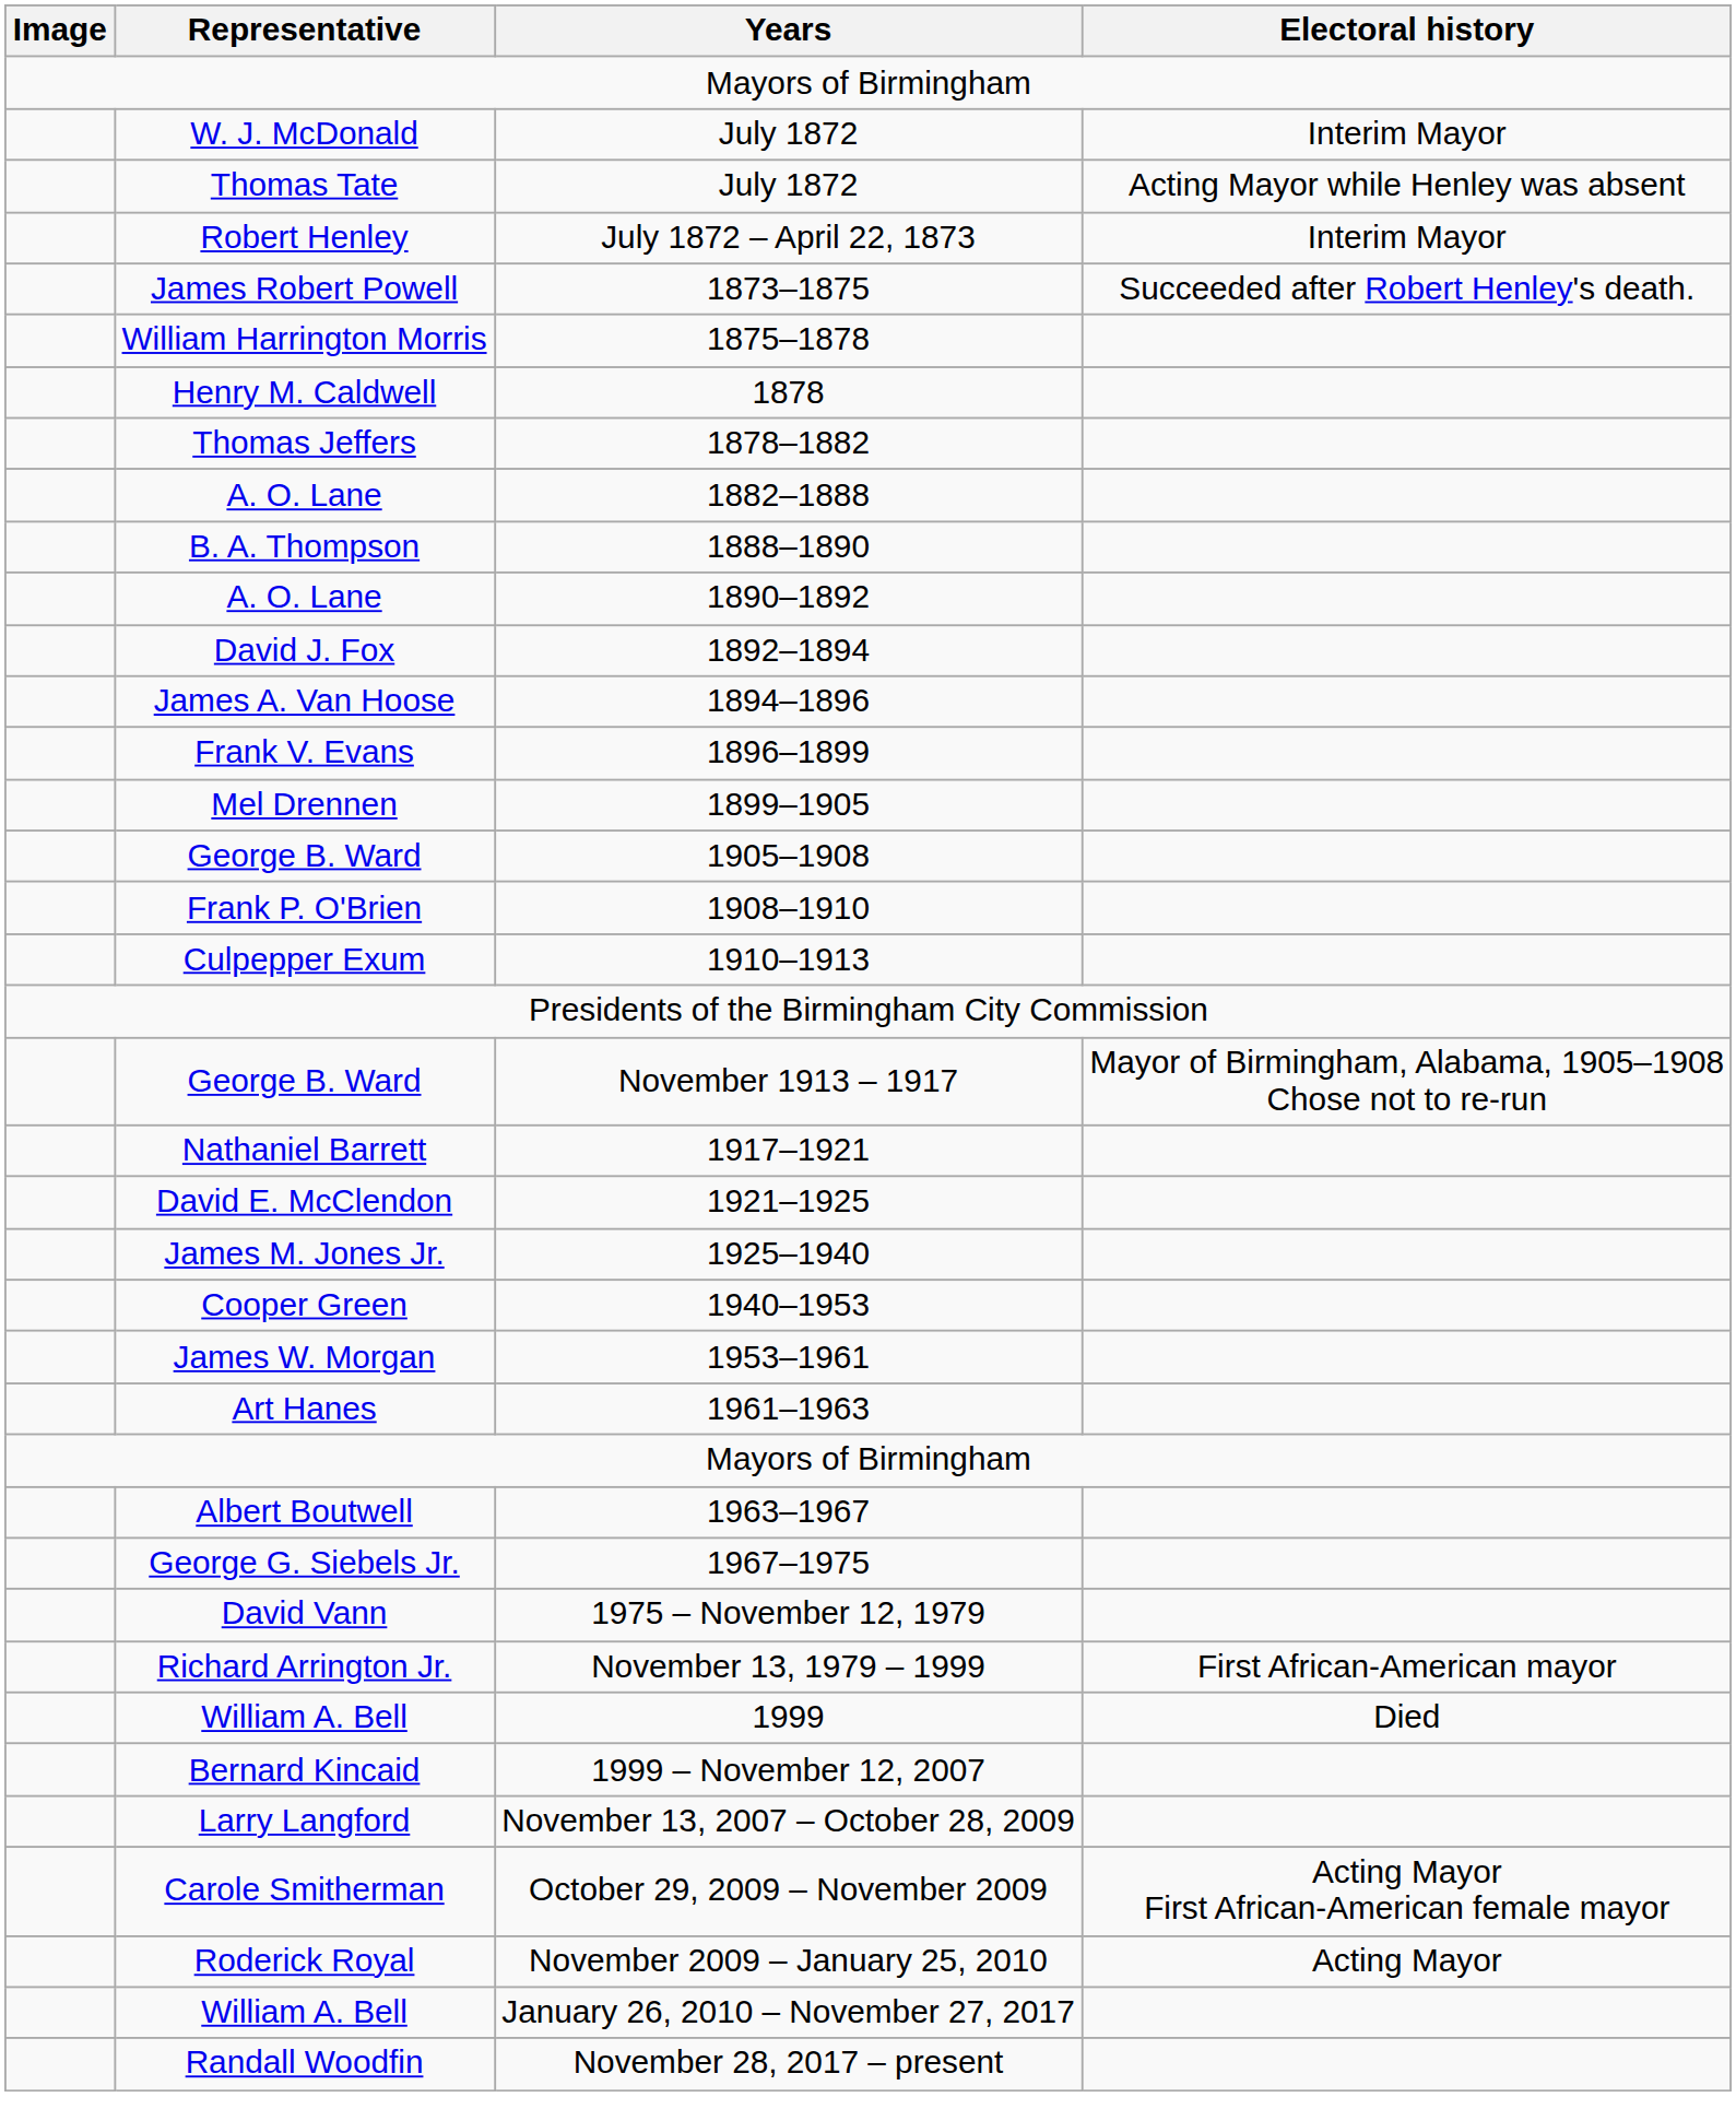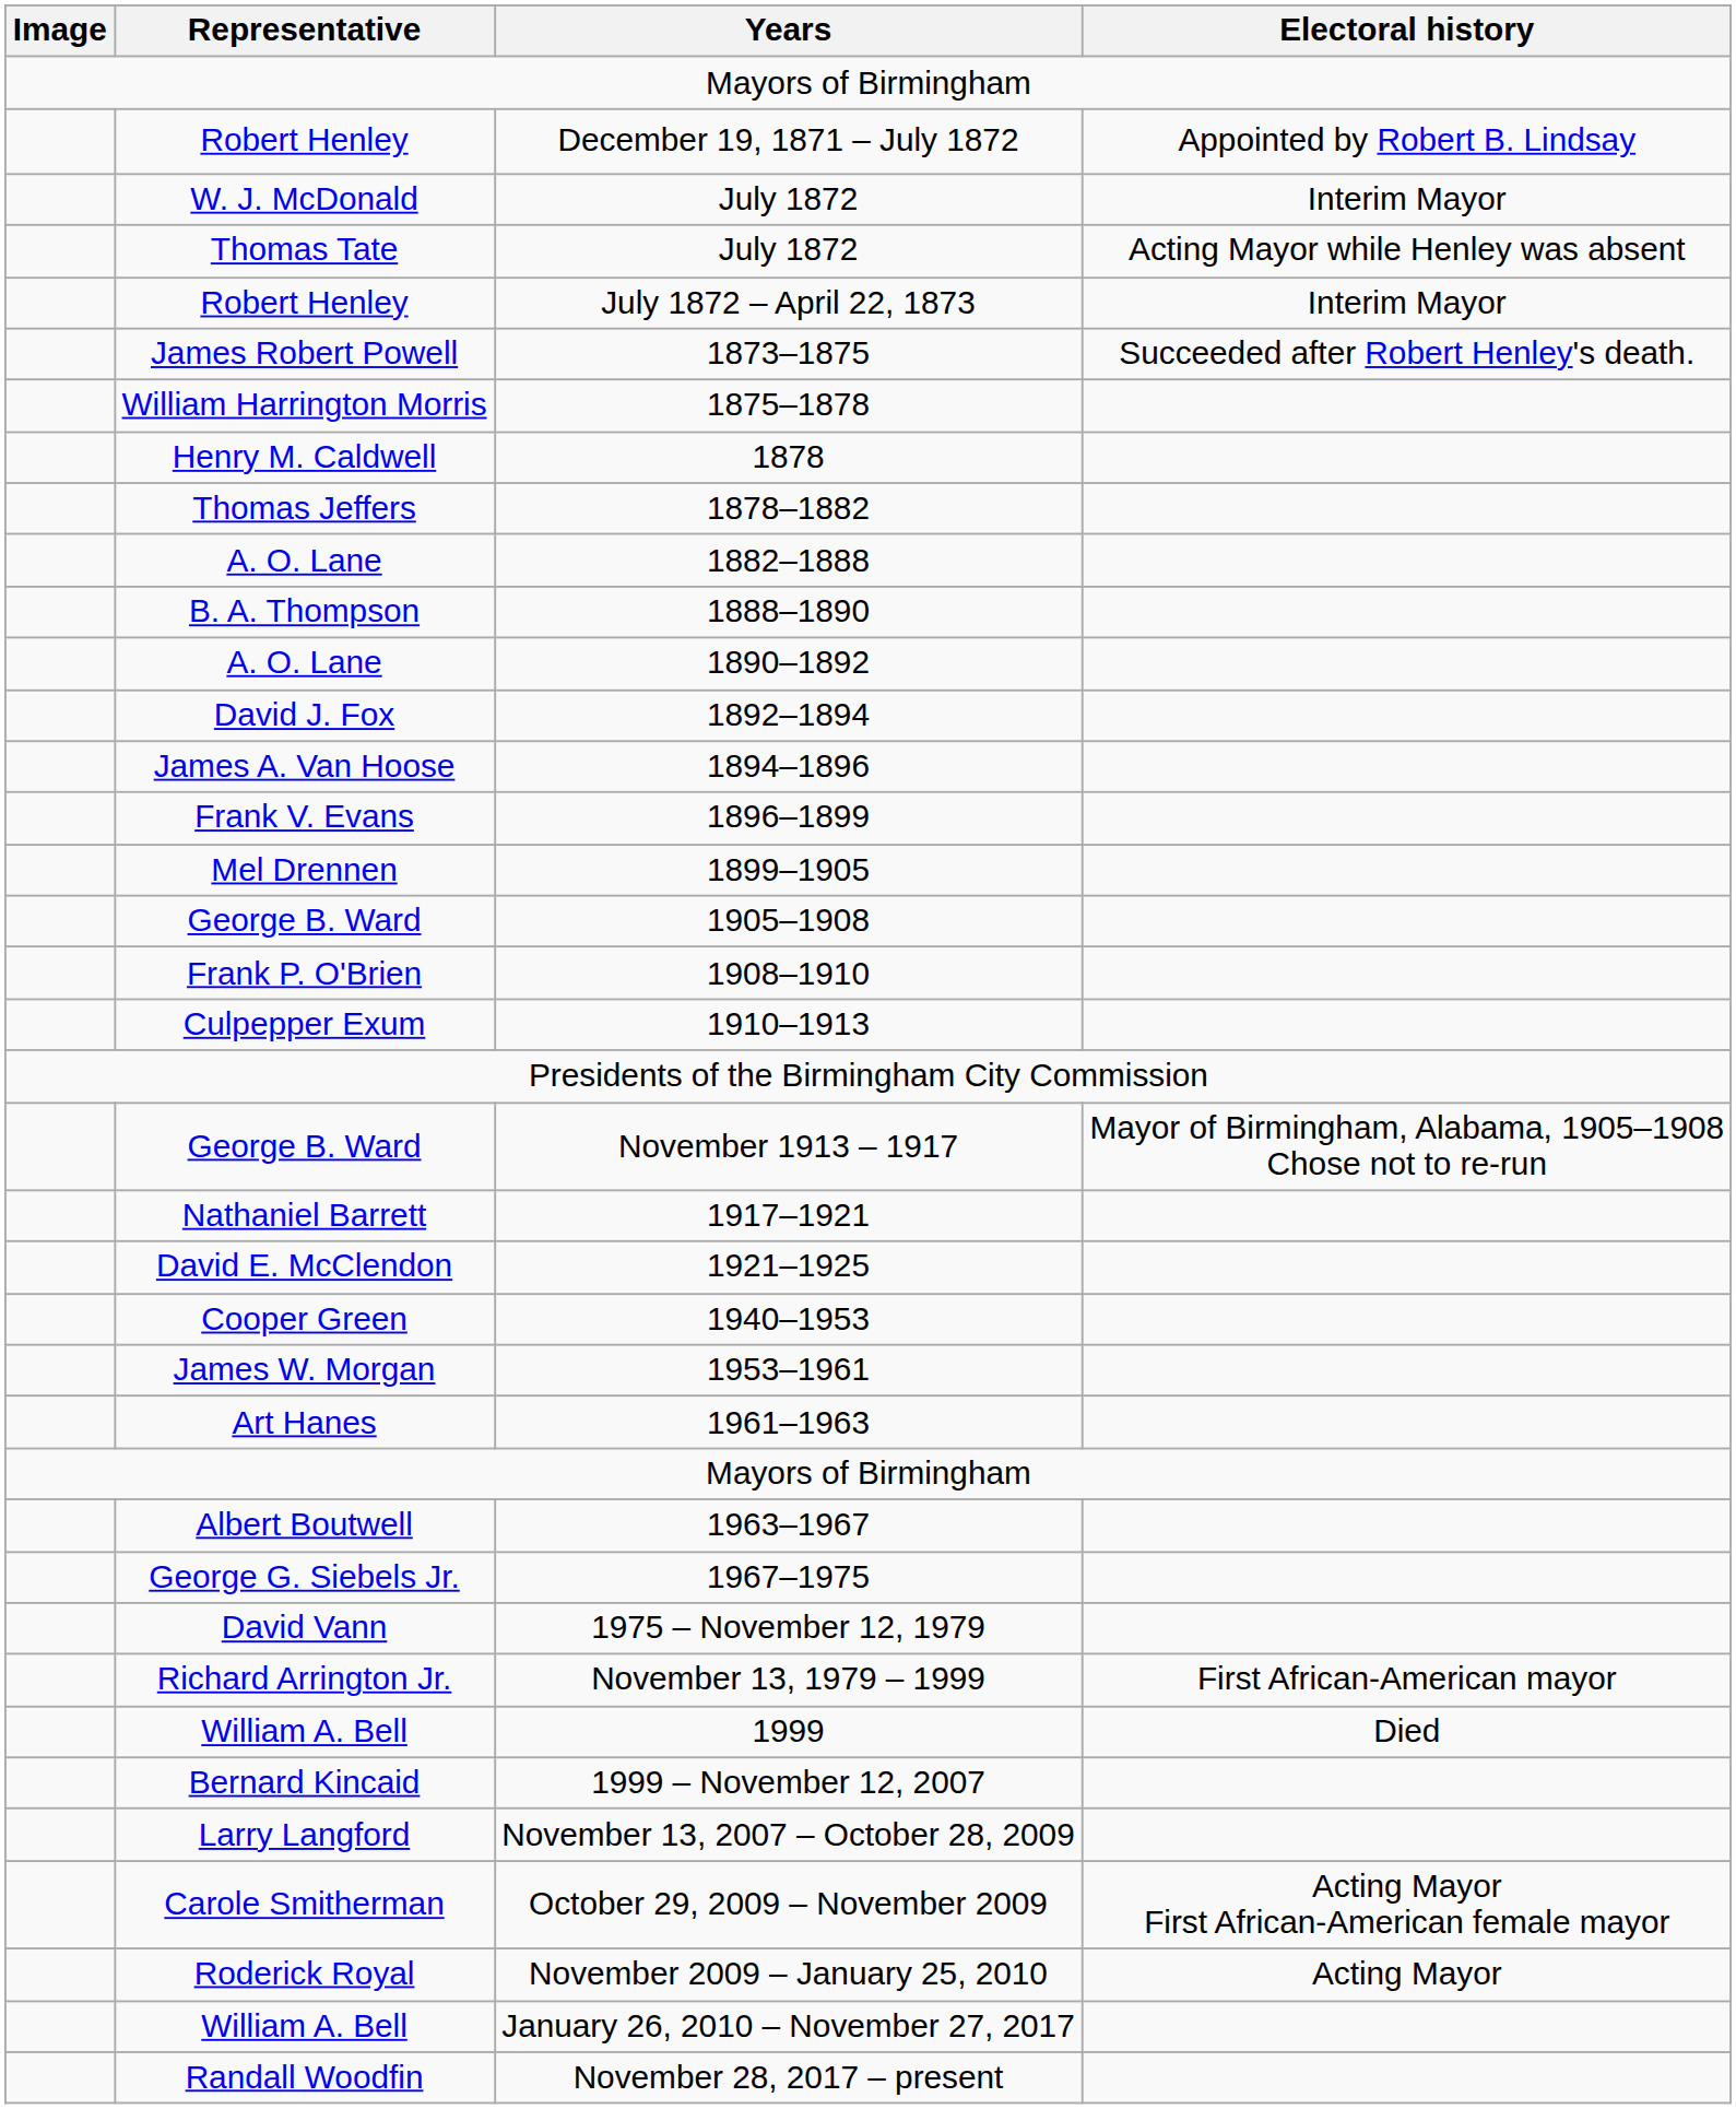 <table class="wikitable" style="text-align:center">
 <tr>
 <th>Image</th>
 <th>Representative</th>
 <th>Years</th>
 <th>Electoral history</th>
 </tr>
 <tr>
 <td colspan="4">Mayors of Birmingham</td>
+</tr>
+<tr style="height:2em">
+<td></td>
+<td><a href='#'>Robert Henley</a></td>
+<td>December 19, 1871 – July 1872</td>
+<td>Appointed by <a href='#'>Robert B. Lindsay</a></td>
 </tr>
 <tr>
 <td></td>
 <td><a href='#'>W. J. McDonald</a></td>
 <td>July 1872</td>
 <td>Interim Mayor</td>
 </tr>
 <tr>
 <td></td>
 <td><a href='#'>Thomas Tate</a></td>
 <td>July 1872</td>
 <td>Acting Mayor while Henley was absent</td>
 </tr>
 <tr>
 <td></td>
 <td><a href='#'>Robert Henley</a></td>
 <td>July 1872 – April 22, 1873</td>
 <td>Interim Mayor<br></td>
 </tr>
 <tr>
 <td></td>
 <td><a href='#'>James Robert Powell</a></td>
 <td>1873–1875<br></td>
 <td>Succeeded after <a href='#'>Robert Henley</a>'s death. </td>
 </tr>
 <tr>
 <td></td>
 <td><a href='#'>William Harrington Morris</a></td>
 <td>1875–1878<br></td>
 <td></td>
 </tr>
 <tr>
 <td></td>
 <td><a href='#'>Henry M. Caldwell</a></td>
 <td>1878<br></td>
 <td></td>
 </tr>
 <tr>
 <td></td>
 <td><a href='#'>Thomas Jeffers</a></td>
 <td>1878–1882<br></td>
 <td></td>
 </tr>
 <tr>
 <td></td>
 <td><a href='#'>A. O. Lane</a></td>
 <td>1882–1888<br></td>
 <td></td>
 </tr>
 <tr>
 <td></td>
 <td><a href='#'>B. A. Thompson</a></td>
 <td>1888–1890<br></td>
 <td></td>
 </tr>
 <tr>
 <td></td>
 <td><a href='#'>A. O. Lane</a></td>
 <td>1890–1892<br></td>
 <td></td>
 </tr>
 <tr>
 <td></td>
 <td><a href='#'>David J. Fox</a></td>
 <td>1892–1894<br></td>
 <td></td>
 </tr>
 <tr>
 <td></td>
 <td><a href='#'>James A. Van Hoose</a></td>
 <td>1894–1896<br></td>
 <td></td>
 </tr>
 <tr>
 <td></td>
 <td><a href='#'>Frank V. Evans</a></td>
 <td>1896–1899<br></td>
 <td></td>
 </tr>
 <tr>
 <td></td>
 <td><a href='#'>Mel Drennen</a></td>
 <td>1899–1905<br></td>
 <td></td>
 </tr>
 <tr>
 <td></td>
 <td><a href='#'>George B. Ward</a></td>
 <td>1905–1908<br></td>
 <td></td>
 </tr>
 <tr>
 <td></td>
 <td><a href='#'>Frank P. O'Brien</a></td>
 <td>1908–1910<br></td>
 <td></td>
 </tr>
 <tr>
 <td></td>
 <td><a href='#'>Culpepper Exum</a></td>
 <td>1910–1913<br></td>
 <td></td>
 </tr>
 <tr>
 <td colspan="4">Presidents of the Birmingham City Commission</td>
 </tr>
 <tr>
 <td></td>
 <td><a href='#'>George B. Ward</a></td>
 <td>November 1913 – 1917 <br></td>
 <td>Mayor of Birmingham, Alabama, 1905–1908<br>Chose not to re-run</td>
 </tr>
 <tr>
 <td></td>
 <td><a href='#'>Nathaniel Barrett</a></td>
 <td>1917–1921<br></td>
 <td></td>
 </tr>
 <tr>
 <td></td>
 <td><a href='#'>David E. McClendon</a></td>
 <td>1921–1925<br></td>
 <td></td>
 </tr>
 <tr>
 <td></td>
-<td><a href='#'>James M. Jones Jr.</a></td>
-<td>1925–1940<br></td>
-<td></td>
-</tr>
-<tr>
-<td></td>
 <td><a href='#'>Cooper Green</a></td>
 <td>1940–1953<br></td>
 <td></td>
 </tr>
 <tr>
 <td></td>
 <td><a href='#'>James W. Morgan</a></td>
 <td>1953–1961<br></td>
 <td></td>
 </tr>
 <tr>
 <td></td>
 <td><a href='#'>Art Hanes</a></td>
 <td>1961–1963<br></td>
 <td></td>
 </tr>
 <tr>
 <td colspan="4">Mayors of Birmingham</td>
 </tr>
 <tr>
 <td></td>
 <td><a href='#'>Albert Boutwell</a></td>
 <td>1963–1967<br></td>
 <td></td>
 </tr>
 <tr>
 <td></td>
 <td><a href='#'>George G. Siebels Jr.</a></td>
 <td>1967–1975 <br></td>
 <td></td>
 </tr>
 <tr>
 <td></td>
 <td><a href='#'>David Vann</a></td>
 <td>1975 – November 12, 1979<br></td>
 <td></td>
 </tr>
 <tr>
 <td></td>
 <td><a href='#'>Richard Arrington Jr.</a></td>
 <td>November 13, 1979 – 1999<br></td>
 <td>First African-American mayor<br></td>
 </tr>
 <tr>
 <td></td>
 <td><a href='#'>William A. Bell</a></td>
 <td>1999<br></td>
 <td>Died</td>
 </tr>
 <tr>
 <td></td>
 <td><a href='#'>Bernard Kincaid</a></td>
 <td>1999 – November 12, 2007<br></td>
 <td></td>
 </tr>
 <tr>
 <td></td>
 <td><a href='#'>Larry Langford</a></td>
 <td>November 13, 2007 – October 28, 2009<br></td>
 <td></td>
 </tr>
 <tr>
 <td></td>
 <td><a href='#'>Carole Smitherman</a></td>
 <td>October 29, 2009 – November 2009<br></td>
 <td>Acting Mayor<br>First African-American female mayor<br></td>
 </tr>
 <tr>
 <td></td>
 <td><a href='#'>Roderick Royal</a></td>
 <td>November 2009 – January 25, 2010<br></td>
 <td>Acting Mayor</td>
 </tr>
 <tr>
 <td></td>
 <td><a href='#'>William A. Bell</a></td>
 <td>January 26, 2010 – November 27, 2017<br></td>
 <td></td>
 </tr>
 <tr>
 <td></td>
 <td><a href='#'>Randall Woodfin</a></td>
 <td>November 28, 2017 – present<br></td>
 <td></td>
 </tr>
 </table>
